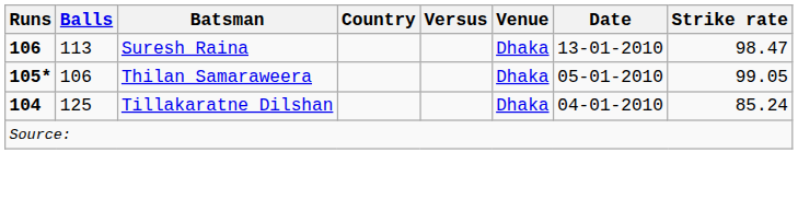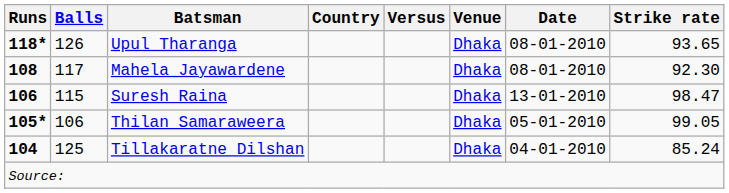 <table class="wikitable">
 <tr>
 <th>Runs</th>
 <th><a href='#'>Balls</a></th>
 <th>Batsman</th>
 <th>Country</th>
 <th>Versus</th>
 <th>Venue</th>
 <th>Date</th>
 <th>Strike rate</th>
 </tr>
 <tr>
+<td><strong>118*</strong></td>
+<td>126</td>
+<td><a href='#'>Upul Tharanga</a></td>
+<td></td>
+<td></td>
+<td><a href='#'>Dhaka</a></td>
+<td>08-01-2010</td>
+<td align="right">93.65</td>
+</tr>
+<tr>
+<td><strong>108</strong></td>
+<td>117</td>
+<td><a href='#'>Mahela Jayawardene</a></td>
+<td></td>
+<td></td>
+<td><a href='#'>Dhaka</a></td>
+<td>08-01-2010</td>
+<td align="right">92.30</td>
+</tr>
+<tr>
 <td><strong>106</strong></td>
-<td>113</td>
+<td>115</td>
 <td><a href='#'>Suresh Raina</a></td>
 <td></td>
 <td></td>
 <td><a href='#'>Dhaka</a></td>
 <td>13-01-2010</td>
 <td align="right">98.47</td>
 </tr>
 <tr>
 <td><strong>105*</strong></td>
 <td>106</td>
 <td><a href='#'>Thilan Samaraweera</a></td>
 <td></td>
 <td></td>
 <td><a href='#'>Dhaka</a></td>
 <td>05-01-2010</td>
 <td align="right">99.05</td>
 </tr>
 <tr>
 <td><strong>104</strong></td>
 <td>125</td>
 <td><a href='#'>Tillakaratne Dilshan</a></td>
 <td></td>
 <td></td>
 <td><a href='#'>Dhaka</a></td>
 <td>04-01-2010</td>
 <td align="right">85.24</td>
 </tr>
 <tr>
 <td colspan=8><small><em>Source: </em></small></td>
 </tr>
 </table>
